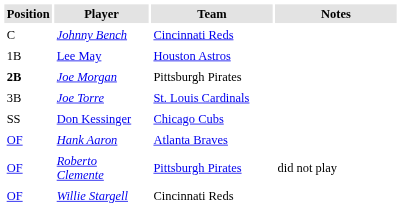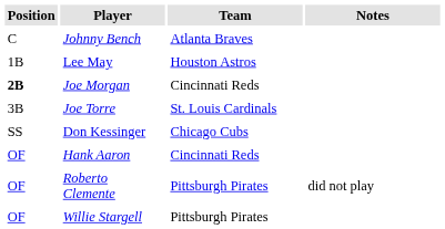 <table border="0" cellspacing="3" cellpadding="3">
 <tr style="background: #e3e3e3;">
 <th width="50">Position</th>
 <th width="115">Player</th>
 <th width="150">Team</th>
 <th width="150">Notes</th>
 </tr>
 <tr>
 <td>C</td>
 <td><em><a href='#'>Johnny Bench</a></em></td>
-<td><a href='#'>Cincinnati Reds</a></td>
+<td><a href='#'>Atlanta Braves</a></td>
 <td></td>
 </tr>
 <tr>
 <td>1B</td>
 <td><a href='#'>Lee May</a></td>
 <td><a href='#'>Houston Astros</a></td>
 <td></td>
 </tr>
 <tr>
 <td><strong>2B</strong></td>
 <td><em><a href='#'>Joe Morgan</a></em></td>
-<td>Pittsburgh Pirates</td>
+<td>Cincinnati Reds</td>
 <td></td>
 </tr>
 <tr>
 <td>3B</td>
 <td><em><a href='#'>Joe Torre</a></em></td>
 <td><a href='#'>St. Louis Cardinals</a></td>
 <td></td>
 </tr>
 <tr>
 <td>SS</td>
 <td><a href='#'>Don Kessinger</a></td>
 <td><a href='#'>Chicago Cubs</a></td>
 <td></td>
 </tr>
 <tr>
 <td><a href='#'>OF</a></td>
 <td><em><a href='#'>Hank Aaron</a></em></td>
-<td><a href='#'>Atlanta Braves</a></td>
+<td><a href='#'>Cincinnati Reds</a></td>
 <td></td>
 </tr>
 <tr>
 <td><a href='#'>OF</a></td>
 <td><em><a href='#'>Roberto Clemente</a></em></td>
 <td><a href='#'>Pittsburgh Pirates</a></td>
 <td>did not play</td>
 </tr>
 <tr>
 <td><a href='#'>OF</a></td>
 <td><em><a href='#'>Willie Stargell</a></em></td>
-<td>Cincinnati Reds</td>
+<td>Pittsburgh Pirates</td>
 <td></td>
 </tr>
 </table>
